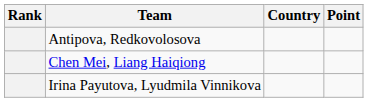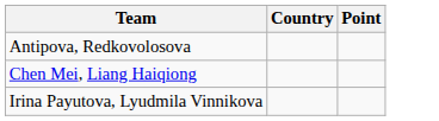 <table class="wikitable sortable">
 <tr>
-<th>Rank</th>
 <th>Team</th>
 <th>Country</th>
 <th>Point</th>
 </tr>
 <tr>
-<th></th>
 <td>Antipova, Redkovolosova</td>
 <td></td>
 <td></td>
 </tr>
 <tr>
-<th></th>
 <td><a href='#'>Chen Mei</a>, <a href='#'>Liang Haiqiong</a></td>
 <td></td>
 <td></td>
 </tr>
 <tr>
-<th></th>
 <td>Irina Payutova, Lyudmila Vinnikova</td>
 <td></td>
 <td></td>
 </tr>
 </table>
